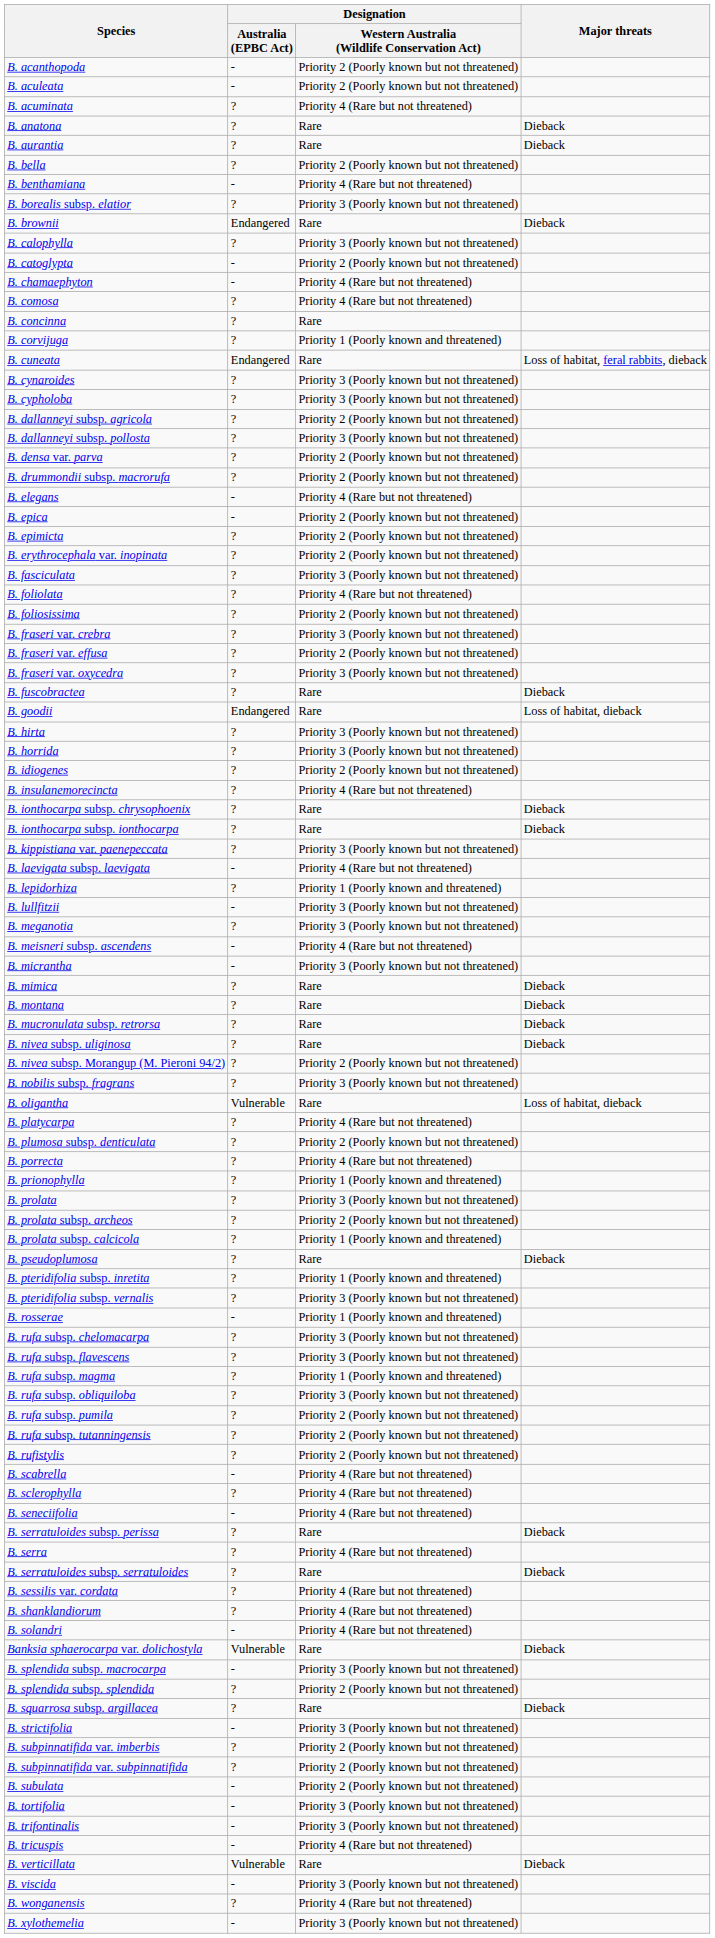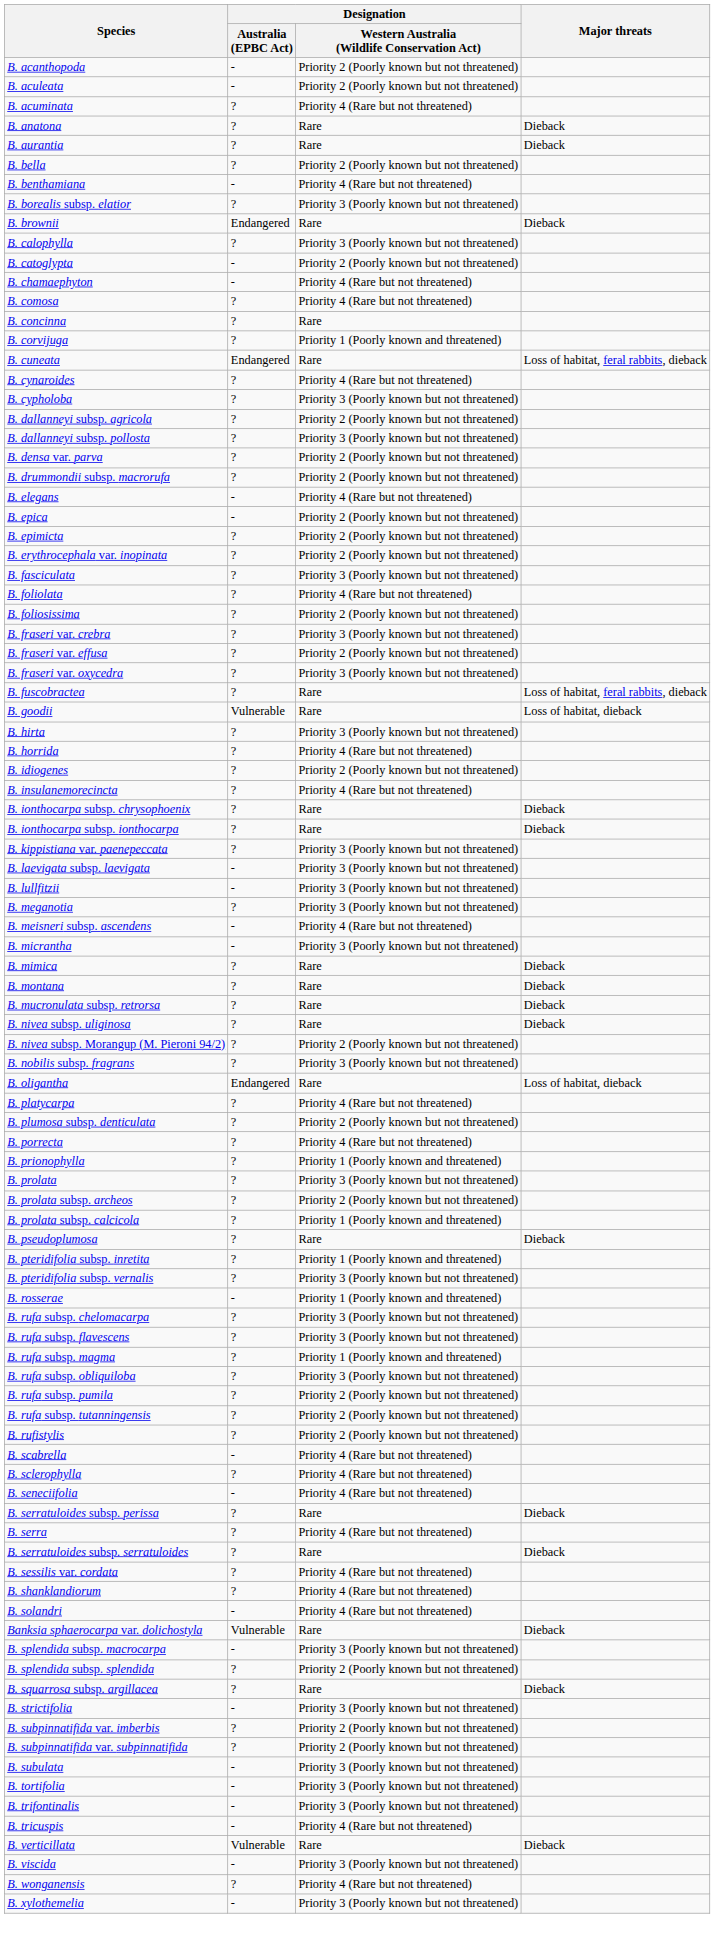 <table class="wikitable">
 <tr>
 <th rowspan="2">Species</th>
 <th colspan="2">Designation</th>
 <th rowspan="2">Major threats</th>
 </tr>
 <tr>
 <th>Australia<br>(EPBC Act)</th>
 <th>Western Australia<br>(Wildlife Conservation Act)</th>
 </tr>
 <tr>
 <td><em><a href='#'>B. acanthopoda</a></em></td>
 <td>-</td>
 <td>Priority 2 (Poorly known but not threatened)</td>
 <td></td>
 </tr>
 <tr>
 <td><em><a href='#'>B. aculeata</a></em></td>
 <td>-</td>
 <td>Priority 2 (Poorly known but not threatened)</td>
 <td></td>
 </tr>
 <tr>
 <td><em><a href='#'>B. acuminata</a></em></td>
 <td>?</td>
 <td>Priority 4 (Rare but not threatened)</td>
 <td></td>
 </tr>
 <tr>
 <td><em><a href='#'>B. anatona</a></em></td>
 <td>?</td>
 <td>Rare</td>
 <td>Dieback</td>
 </tr>
 <tr>
 <td><em><a href='#'>B. aurantia</a></em></td>
 <td>?</td>
 <td>Rare</td>
 <td>Dieback</td>
 </tr>
 <tr>
 <td><em><a href='#'>B. bella</a></em></td>
 <td>?</td>
 <td>Priority 2 (Poorly known but not threatened)</td>
 <td></td>
 </tr>
 <tr>
 <td><em><a href='#'>B. benthamiana</a></em></td>
 <td>-</td>
 <td>Priority 4 (Rare but not threatened)</td>
 <td></td>
 </tr>
 <tr>
 <td><a href='#'><em>B. borealis</em> subsp. <em>elatior</em></a></td>
 <td>?</td>
 <td>Priority 3 (Poorly known but not threatened)</td>
 <td></td>
 </tr>
 <tr>
 <td><em><a href='#'>B. brownii</a></em></td>
 <td>Endangered</td>
 <td>Rare</td>
 <td>Dieback</td>
 </tr>
 <tr>
 <td><em><a href='#'>B. calophylla</a></em></td>
 <td>?</td>
 <td>Priority 3 (Poorly known but not threatened)</td>
 <td></td>
 </tr>
 <tr>
 <td><em><a href='#'>B. catoglypta</a></em></td>
 <td>-</td>
 <td>Priority 2 (Poorly known but not threatened)</td>
 <td></td>
 </tr>
 <tr>
 <td><em><a href='#'>B. chamaephyton</a></em></td>
 <td>-</td>
 <td>Priority 4 (Rare but not threatened)</td>
 <td></td>
 </tr>
 <tr>
 <td><em><a href='#'>B. comosa</a></em></td>
 <td>?</td>
 <td>Priority 4 (Rare but not threatened)</td>
 <td></td>
 </tr>
 <tr>
 <td><em><a href='#'>B. concinna</a></em></td>
 <td>?</td>
 <td>Rare</td>
 <td></td>
 </tr>
 <tr>
 <td><em><a href='#'>B. corvijuga</a></em></td>
 <td>?</td>
 <td>Priority 1 (Poorly known and threatened)</td>
 <td></td>
 </tr>
 <tr>
 <td><em><a href='#'>B. cuneata</a></em></td>
 <td>Endangered</td>
 <td>Rare</td>
 <td>Loss of habitat, <a href='#'>feral rabbits</a>, dieback</td>
 </tr>
 <tr>
 <td><em><a href='#'>B. cynaroides</a></em></td>
 <td>?</td>
-<td>Priority 3 (Poorly known but not threatened)</td>
+<td>Priority 4 (Rare but not threatened)</td>
 <td></td>
 </tr>
 <tr>
 <td><em><a href='#'>B. cypholoba</a></em></td>
 <td>?</td>
 <td>Priority 3 (Poorly known but not threatened)</td>
 <td></td>
 </tr>
 <tr>
 <td><a href='#'><em>B. dallanneyi</em> subsp. <em>agricola</em></a></td>
 <td>?</td>
 <td>Priority 2 (Poorly known but not threatened)</td>
 <td></td>
 </tr>
 <tr>
 <td><a href='#'><em>B. dallanneyi</em> subsp. <em>pollosta</em></a></td>
 <td>?</td>
 <td>Priority 3 (Poorly known but not threatened)</td>
 <td></td>
 </tr>
 <tr>
 <td><a href='#'><em>B. densa</em> var. <em>parva</em></a></td>
 <td>?</td>
 <td>Priority 2 (Poorly known but not threatened)</td>
 <td></td>
 </tr>
 <tr>
 <td><a href='#'><em>B. drummondii</em> subsp. <em>macrorufa</em></a></td>
 <td>?</td>
 <td>Priority 2 (Poorly known but not threatened)</td>
 <td></td>
 </tr>
 <tr>
 <td><em><a href='#'>B. elegans</a></em></td>
 <td>-</td>
 <td>Priority 4 (Rare but not threatened)</td>
 <td></td>
 </tr>
 <tr>
 <td><em><a href='#'>B. epica</a></em></td>
 <td>-</td>
 <td>Priority 2 (Poorly known but not threatened)</td>
 <td></td>
 </tr>
 <tr>
 <td><em><a href='#'>B. epimicta</a></em></td>
 <td>?</td>
 <td>Priority 2 (Poorly known but not threatened)</td>
 <td></td>
 </tr>
 <tr>
 <td><a href='#'><em>B. erythrocephala</em> var. <em>inopinata</em></a></td>
 <td>?</td>
 <td>Priority 2 (Poorly known but not threatened)</td>
 <td></td>
 </tr>
 <tr>
 <td><em><a href='#'>B. fasciculata</a></em></td>
 <td>?</td>
 <td>Priority 3 (Poorly known but not threatened)</td>
 <td></td>
 </tr>
 <tr>
 <td><em><a href='#'>B. foliolata</a></em></td>
 <td>?</td>
 <td>Priority 4 (Rare but not threatened)</td>
 <td></td>
 </tr>
 <tr>
 <td><em><a href='#'>B. foliosissima</a></em></td>
 <td>?</td>
 <td>Priority 2 (Poorly known but not threatened)</td>
 <td></td>
 </tr>
 <tr>
 <td><a href='#'><em>B. fraseri</em> var. <em>crebra</em></a></td>
 <td>?</td>
 <td>Priority 3 (Poorly known but not threatened)</td>
 <td></td>
 </tr>
 <tr>
 <td><a href='#'><em>B. fraseri</em> var. <em>effusa</em></a></td>
 <td>?</td>
 <td>Priority 2 (Poorly known but not threatened)</td>
 <td></td>
 </tr>
 <tr>
 <td><a href='#'><em>B. fraseri</em> var. <em>oxycedra</em></a></td>
 <td>?</td>
 <td>Priority 3 (Poorly known but not threatened)</td>
 <td></td>
 </tr>
 <tr>
 <td><em><a href='#'>B. fuscobractea</a></em></td>
 <td>?</td>
 <td>Rare</td>
-<td>Dieback</td>
+<td>Loss of habitat, <a href='#'>feral rabbits</a>, dieback</td>
 </tr>
 <tr>
 <td><em><a href='#'>B. goodii</a></em></td>
-<td>Endangered</td>
+<td>Vulnerable</td>
 <td>Rare</td>
 <td>Loss of habitat, dieback</td>
 </tr>
 <tr>
 <td><em><a href='#'>B. hirta</a></em></td>
 <td>?</td>
 <td>Priority 3 (Poorly known but not threatened)</td>
 <td></td>
 </tr>
 <tr>
 <td><em><a href='#'>B. horrida</a></em></td>
 <td>?</td>
-<td>Priority 3 (Poorly known but not threatened)</td>
+<td>Priority 4 (Rare but not threatened)</td>
 <td></td>
 </tr>
 <tr>
 <td><em><a href='#'>B. idiogenes</a></em></td>
 <td>?</td>
 <td>Priority 2 (Poorly known but not threatened)</td>
 <td></td>
 </tr>
 <tr>
 <td><em><a href='#'>B. insulanemorecincta</a></em></td>
 <td>?</td>
 <td>Priority 4 (Rare but not threatened)</td>
 <td></td>
 </tr>
 <tr>
 <td><a href='#'><em>B. ionthocarpa</em> subsp. <em>chrysophoenix</em></a></td>
 <td>?</td>
 <td>Rare</td>
 <td>Dieback</td>
 </tr>
 <tr>
 <td><a href='#'><em>B. ionthocarpa</em> subsp. <em>ionthocarpa</em></a></td>
 <td>?</td>
 <td>Rare</td>
 <td>Dieback</td>
 </tr>
 <tr>
 <td><a href='#'><em>B. kippistiana</em> var. <em>paenepeccata</em></a></td>
 <td>?</td>
 <td>Priority 3 (Poorly known but not threatened)</td>
 <td></td>
 </tr>
 <tr>
 <td><a href='#'><em>B. laevigata</em> subsp. <em>laevigata</em></a></td>
 <td>-</td>
-<td>Priority 4 (Rare but not threatened)</td>
-<td></td>
-</tr>
-<tr>
-<td><em><a href='#'>B. lepidorhiza</a></em></td>
-<td>?</td>
-<td>Priority 1 (Poorly known and threatened)</td>
+<td>Priority 3 (Poorly known but not threatened)</td>
 <td></td>
 </tr>
 <tr>
 <td><em><a href='#'>B. lullfitzii</a></em></td>
 <td>-</td>
 <td>Priority 3 (Poorly known but not threatened)</td>
 <td></td>
 </tr>
 <tr>
 <td><em><a href='#'>B. meganotia</a></em></td>
 <td>?</td>
 <td>Priority 3 (Poorly known but not threatened)</td>
 <td></td>
 </tr>
 <tr>
 <td><a href='#'><em>B. meisneri</em> subsp. <em>ascendens</em></a></td>
 <td>-</td>
 <td>Priority 4 (Rare but not threatened)</td>
 <td></td>
 </tr>
 <tr>
 <td><em><a href='#'>B. micrantha</a></em></td>
 <td>-</td>
 <td>Priority 3 (Poorly known but not threatened)</td>
 <td></td>
 </tr>
 <tr>
 <td><em><a href='#'>B. mimica</a></em></td>
 <td>?</td>
 <td>Rare</td>
 <td>Dieback</td>
 </tr>
 <tr>
 <td><em><a href='#'>B. montana</a></em></td>
 <td>?</td>
 <td>Rare</td>
 <td>Dieback</td>
 </tr>
 <tr>
 <td><a href='#'><em>B. mucronulata</em> subsp. <em>retrorsa</em></a></td>
 <td>?</td>
 <td>Rare</td>
 <td>Dieback</td>
 </tr>
 <tr>
 <td><a href='#'><em>B. nivea</em> subsp. <em>uliginosa</em></a></td>
 <td>?</td>
 <td>Rare</td>
 <td>Dieback</td>
 </tr>
 <tr>
 <td><a href='#'><em>B. nivea</em> subsp. Morangup (M. Pieroni 94/2)</a></td>
 <td>?</td>
 <td>Priority 2 (Poorly known but not threatened)</td>
 <td></td>
 </tr>
 <tr>
 <td><a href='#'><em>B. nobilis</em> subsp. <em>fragrans</em></a></td>
 <td>?</td>
 <td>Priority 3 (Poorly known but not threatened)</td>
 <td></td>
 </tr>
 <tr>
 <td><em><a href='#'>B. oligantha</a></em></td>
-<td>Vulnerable</td>
+<td>Endangered</td>
 <td>Rare</td>
 <td>Loss of habitat, dieback</td>
 </tr>
 <tr>
 <td><em><a href='#'>B. platycarpa</a></em></td>
 <td>?</td>
 <td>Priority 4 (Rare but not threatened)</td>
 <td></td>
 </tr>
 <tr>
 <td><a href='#'><em>B. plumosa</em> subsp. <em>denticulata</em></a></td>
 <td>?</td>
 <td>Priority 2 (Poorly known but not threatened)</td>
 <td></td>
 </tr>
 <tr>
 <td><em><a href='#'>B. porrecta</a></em></td>
 <td>?</td>
 <td>Priority 4 (Rare but not threatened)</td>
 <td></td>
 </tr>
 <tr>
 <td><em><a href='#'>B. prionophylla</a></em></td>
 <td>?</td>
 <td>Priority 1 (Poorly known and threatened)</td>
 <td></td>
 </tr>
 <tr>
 <td><em><a href='#'>B. prolata</a></em></td>
 <td>?</td>
 <td>Priority 3 (Poorly known but not threatened)</td>
 <td></td>
 </tr>
 <tr>
 <td><a href='#'><em>B. prolata</em> subsp. <em>archeos</em></a></td>
 <td>?</td>
 <td>Priority 2 (Poorly known but not threatened)</td>
 <td></td>
 </tr>
 <tr>
 <td><a href='#'><em>B. prolata</em> subsp. <em>calcicola</em></a></td>
 <td>?</td>
 <td>Priority 1 (Poorly known and threatened)</td>
 <td></td>
 </tr>
 <tr>
 <td><em><a href='#'>B. pseudoplumosa</a></em></td>
 <td>?</td>
 <td>Rare</td>
 <td>Dieback</td>
 </tr>
 <tr>
 <td><a href='#'><em>B. pteridifolia</em> subsp. <em>inretita</em></a></td>
 <td>?</td>
 <td>Priority 1 (Poorly known and threatened)</td>
 <td></td>
 </tr>
 <tr>
 <td><a href='#'><em>B. pteridifolia</em> subsp. <em>vernalis</em></a></td>
 <td>?</td>
 <td>Priority 3 (Poorly known but not threatened)</td>
 <td></td>
 </tr>
 <tr>
 <td><em><a href='#'>B. rosserae</a></em></td>
 <td>-</td>
 <td>Priority 1 (Poorly known and threatened)</td>
 <td></td>
 </tr>
 <tr>
 <td><a href='#'><em>B. rufa</em> subsp. <em>chelomacarpa</em></a></td>
 <td>?</td>
 <td>Priority 3 (Poorly known but not threatened)</td>
 <td></td>
 </tr>
 <tr>
 <td><a href='#'><em>B. rufa</em> subsp. <em>flavescens</em></a></td>
 <td>?</td>
 <td>Priority 3 (Poorly known but not threatened)</td>
 <td></td>
 </tr>
 <tr>
 <td><a href='#'><em>B. rufa</em> subsp. <em>magma</em></a></td>
 <td>?</td>
 <td>Priority 1 (Poorly known and threatened)</td>
 <td></td>
 </tr>
 <tr>
 <td><a href='#'><em>B. rufa</em> subsp. <em>obliquiloba</em></a></td>
 <td>?</td>
 <td>Priority 3 (Poorly known but not threatened)</td>
 <td></td>
 </tr>
 <tr>
 <td><a href='#'><em>B. rufa</em> subsp. <em>pumila</em></a></td>
 <td>?</td>
 <td>Priority 2 (Poorly known but not threatened)</td>
 <td></td>
 </tr>
 <tr>
 <td><a href='#'><em>B. rufa</em> subsp. <em>tutanningensis</em></a></td>
 <td>?</td>
 <td>Priority 2 (Poorly known but not threatened)</td>
 <td></td>
 </tr>
 <tr>
 <td><a href='#'><em>B. rufistylis</em></a></td>
 <td>?</td>
 <td>Priority 2 (Poorly known but not threatened)</td>
 <td></td>
 </tr>
 <tr>
 <td><em><a href='#'>B. scabrella</a></em></td>
 <td>-</td>
 <td>Priority 4 (Rare but not threatened)</td>
 <td></td>
 </tr>
 <tr>
 <td><em><a href='#'>B. sclerophylla</a></em></td>
 <td>?</td>
 <td>Priority 4 (Rare but not threatened)</td>
 <td></td>
 </tr>
 <tr>
 <td><em><a href='#'>B. seneciifolia</a></em></td>
 <td>-</td>
 <td>Priority 4 (Rare but not threatened)</td>
 <td></td>
 </tr>
 <tr>
 <td><a href='#'><em>B. serratuloides</em> subsp. <em>perissa</em></a></td>
 <td>?</td>
 <td>Rare</td>
 <td>Dieback</td>
 </tr>
 <tr>
 <td><em><a href='#'>B. serra</a></em></td>
 <td>?</td>
 <td>Priority 4 (Rare but not threatened)</td>
 <td></td>
 </tr>
 <tr>
 <td><a href='#'><em>B. serratuloides</em> subsp. <em>serratuloides</em></a></td>
 <td>?</td>
 <td>Rare</td>
 <td>Dieback</td>
 </tr>
 <tr>
 <td><a href='#'><em>B. sessilis</em> var. <em>cordata</em></a></td>
 <td>?</td>
 <td>Priority 4 (Rare but not threatened)</td>
 <td></td>
 </tr>
 <tr>
 <td><em><a href='#'>B. shanklandiorum</a></em></td>
 <td>?</td>
 <td>Priority 4 (Rare but not threatened)</td>
 <td></td>
 </tr>
 <tr>
 <td><em><a href='#'>B. solandri</a></em></td>
 <td>-</td>
 <td>Priority 4 (Rare but not threatened)</td>
 <td></td>
 </tr>
 <tr>
 <td><a href='#'><em>Banksia sphaerocarpa</em> var. <em>dolichostyla</em></a></td>
 <td>Vulnerable</td>
 <td>Rare</td>
 <td>Dieback</td>
 </tr>
 <tr>
 <td><a href='#'><em>B. splendida</em> subsp. <em>macrocarpa</em></a></td>
 <td>-</td>
 <td>Priority 3 (Poorly known but not threatened)</td>
 <td></td>
 </tr>
 <tr>
 <td><a href='#'><em>B. splendida</em> subsp. <em>splendida</em></a></td>
 <td>?</td>
 <td>Priority 2 (Poorly known but not threatened)</td>
 <td></td>
 </tr>
 <tr>
 <td><a href='#'><em>B. squarrosa</em> subsp. <em>argillacea</em></a></td>
 <td>?</td>
 <td>Rare</td>
 <td>Dieback</td>
 </tr>
 <tr>
 <td><em><a href='#'>B. strictifolia</a></em></td>
 <td>-</td>
 <td>Priority 3 (Poorly known but not threatened)</td>
 <td></td>
 </tr>
 <tr>
 <td><a href='#'><em>B. subpinnatifida</em> var. <em>imberbis</em></a></td>
 <td>?</td>
 <td>Priority 2 (Poorly known but not threatened)</td>
 <td></td>
 </tr>
 <tr>
 <td><a href='#'><em>B. subpinnatifida</em> var. <em>subpinnatifida</em></a></td>
 <td>?</td>
 <td>Priority 2 (Poorly known but not threatened)</td>
 <td></td>
 </tr>
 <tr>
 <td><em><a href='#'>B. subulata</a></em></td>
 <td>-</td>
-<td>Priority 2 (Poorly known but not threatened)</td>
+<td>Priority 3 (Poorly known but not threatened)</td>
 <td></td>
 </tr>
 <tr>
 <td><em><a href='#'>B. tortifolia</a></em></td>
 <td>-</td>
 <td>Priority 3 (Poorly known but not threatened)</td>
 <td></td>
 </tr>
 <tr>
 <td><em><a href='#'>B. trifontinalis</a></em></td>
 <td>-</td>
 <td>Priority 3 (Poorly known but not threatened)</td>
 <td></td>
 </tr>
 <tr>
 <td><em><a href='#'>B. tricuspis</a></em></td>
 <td>-</td>
 <td>Priority 4 (Rare but not threatened)</td>
 <td></td>
 </tr>
 <tr>
 <td><em><a href='#'>B. verticillata</a></em></td>
 <td>Vulnerable</td>
 <td>Rare</td>
 <td>Dieback</td>
 </tr>
 <tr>
 <td><em><a href='#'>B. viscida</a></em></td>
 <td>-</td>
 <td>Priority 3 (Poorly known but not threatened)</td>
 <td></td>
 </tr>
 <tr>
 <td><em><a href='#'>B. wonganensis</a></em></td>
 <td>?</td>
 <td>Priority 4 (Rare but not threatened)</td>
 <td></td>
 </tr>
 <tr>
 <td><em><a href='#'>B. xylothemelia</a></em></td>
 <td>-</td>
 <td>Priority 3 (Poorly known but not threatened)</td>
 <td></td>
 </tr>
 </table>
